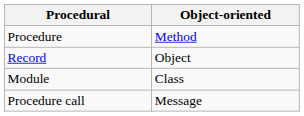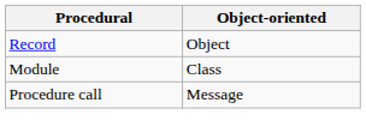 <table class="wikitable">
 <tr>
 <th width=33%>Procedural</th>
 <th width=33%>Object-oriented</th>
-</tr>
-<tr>
-<td>Procedure</td>
-<td><a href='#'>Method</a></td>
 </tr>
 <tr>
 <td><a href='#'>Record</a></td>
 <td>Object</td>
 </tr>
 <tr>
 <td>Module</td>
 <td>Class</td>
 </tr>
 <tr>
 <td>Procedure call</td>
 <td>Message</td>
 </tr>
 </table>
